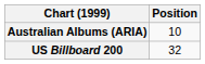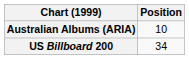 <table class="wikitable sortable plainrowheaders" style="text-align:center">
 <tr>
 <th scope="col">Chart (1999)</th>
 <th scope="col">Position</th>
 </tr>
 <tr>
 <th scope="row">Australian Albums (ARIA)</th>
 <td>10</td>
 </tr>
 <tr>
 <th scope="row">US <em>Billboard</em> 200</th>
-<td>32</td>
+<td>34</td>
 </tr>
 </table>
